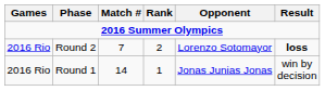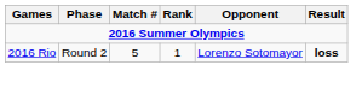 <table class="wikitable" width="auto" style="text-align: center">
 <tr>
 <th>Games</th>
 <th>Phase</th>
 <th>Match #</th>
 <th>Rank</th>
 <th>Opponent</th>
 <th>Result</th>
 </tr>
 <tr>
 <td ! colspan="6"><strong><a href='#'>2016 Summer Olympics</a></strong></td>
 </tr>
 <tr>
 <td><a href='#'>2016 Rio</a></td>
 <td>Round 2</td>
-<td>7</td>
-<td>2</td>
+<td>5</td>
+<td>1</td>
 <td> <a href='#'>Lorenzo Sotomayor</a></td>
 <td><strong>loss</strong></td>
 </tr>
-<tr>
-<td>2016 Rio</td>
-<td>Round 1</td>
-<td>14</td>
-<td>1</td>
-<td> <a href='#'>Jonas Junias Jonas</a></td>
-<td>win by<br> decision</td>
-</tr>
 </table>
